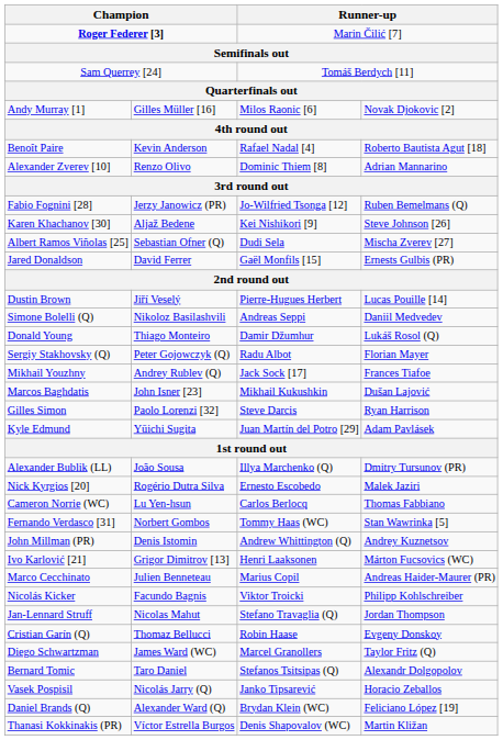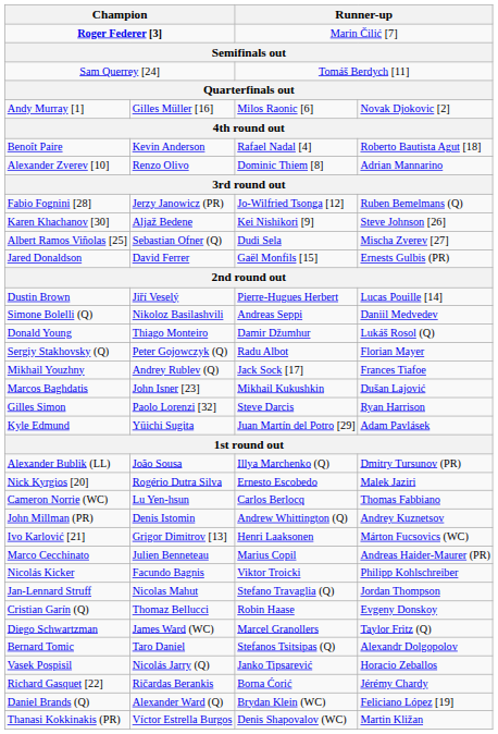 <table class="wikitable collapsible collapsed" style="font-size:90%">
 <tr style="font-size:110%">
 <th colspan="2"><strong>Champion</strong></th>
 <th colspan="2">Runner-up</th>
 </tr>
 <tr style="text-align:center;">
 <td colspan="2"> <strong><a href='#'>Roger Federer</a> [3]</strong></td>
 <td colspan="2"> <a href='#'>Marin Čilić</a> [7]</td>
 </tr>
 <tr style="font-size:110%">
 <th colspan="4">Semifinals out</th>
 </tr>
 <tr style="text-align:center;">
 <td colspan="2"> <a href='#'>Sam Querrey</a> [24]</td>
 <td colspan="2"> <a href='#'>Tomáš Berdych</a> [11]</td>
 </tr>
 <tr style="font-size:110%">
 <th colspan="4">Quarterfinals out</th>
 </tr>
 <tr>
 <td> <a href='#'>Andy Murray</a> [1]</td>
 <td> <a href='#'>Gilles Müller</a> [16]</td>
 <td> <a href='#'>Milos Raonic</a> [6]</td>
 <td> <a href='#'>Novak Djokovic</a> [2]</td>
 </tr>
 <tr style="font-size:110%">
 <th colspan="4">4th round out</th>
 </tr>
 <tr>
 <td> <a href='#'>Benoît Paire</a></td>
 <td> <a href='#'>Kevin Anderson</a></td>
 <td> <a href='#'>Rafael Nadal</a> [4]</td>
 <td> <a href='#'>Roberto Bautista Agut</a> [18]</td>
 </tr>
 <tr>
 <td> <a href='#'>Alexander Zverev</a> [10]</td>
 <td> <a href='#'>Renzo Olivo</a></td>
 <td> <a href='#'>Dominic Thiem</a> [8]</td>
 <td> <a href='#'>Adrian Mannarino</a></td>
 </tr>
 <tr style="font-size:110%">
 <th colspan="4">3rd round out</th>
 </tr>
 <tr>
 <td> <a href='#'>Fabio Fognini</a> [28]</td>
 <td> <a href='#'>Jerzy Janowicz</a> (PR)</td>
 <td> <a href='#'>Jo-Wilfried Tsonga</a> [12]</td>
 <td> <a href='#'>Ruben Bemelmans</a> (Q)</td>
 </tr>
 <tr>
 <td> <a href='#'>Karen Khachanov</a> [30]</td>
 <td> <a href='#'>Aljaž Bedene</a></td>
 <td> <a href='#'>Kei Nishikori</a> [9]</td>
 <td> <a href='#'>Steve Johnson</a> [26]</td>
 </tr>
 <tr>
 <td> <a href='#'>Albert Ramos Viñolas</a> [25]</td>
 <td> <a href='#'>Sebastian Ofner</a> (Q)</td>
 <td> <a href='#'>Dudi Sela</a></td>
 <td> <a href='#'>Mischa Zverev</a> [27]</td>
 </tr>
 <tr>
 <td> <a href='#'>Jared Donaldson</a></td>
 <td> <a href='#'>David Ferrer</a></td>
 <td> <a href='#'>Gaël Monfils</a> [15]</td>
 <td> <a href='#'>Ernests Gulbis</a> (PR)</td>
 </tr>
 <tr style="font-size:110%">
 <th colspan="4">2nd round out</th>
 </tr>
 <tr>
 <td> <a href='#'>Dustin Brown</a></td>
 <td> <a href='#'>Jiří Veselý</a></td>
 <td> <a href='#'>Pierre-Hugues Herbert</a></td>
 <td> <a href='#'>Lucas Pouille</a> [14]</td>
 </tr>
 <tr>
 <td> <a href='#'>Simone Bolelli</a> (Q)</td>
 <td> <a href='#'>Nikoloz Basilashvili</a></td>
 <td> <a href='#'>Andreas Seppi</a></td>
 <td> <a href='#'>Daniil Medvedev</a></td>
 </tr>
 <tr>
 <td> <a href='#'>Donald Young</a></td>
 <td> <a href='#'>Thiago Monteiro</a></td>
 <td> <a href='#'>Damir Džumhur</a></td>
 <td> <a href='#'>Lukáš Rosol</a> (Q)</td>
 </tr>
 <tr>
 <td> <a href='#'>Sergiy Stakhovsky</a> (Q)</td>
 <td> <a href='#'>Peter Gojowczyk</a> (Q)</td>
 <td> <a href='#'>Radu Albot</a></td>
 <td> <a href='#'>Florian Mayer</a></td>
 </tr>
 <tr>
 <td> <a href='#'>Mikhail Youzhny</a></td>
 <td> <a href='#'>Andrey Rublev</a> (Q)</td>
 <td> <a href='#'>Jack Sock</a> [17]</td>
 <td> <a href='#'>Frances Tiafoe</a></td>
 </tr>
 <tr>
 <td> <a href='#'>Marcos Baghdatis</a></td>
 <td> <a href='#'>John Isner</a> [23]</td>
 <td> <a href='#'>Mikhail Kukushkin</a></td>
 <td> <a href='#'>Dušan Lajović</a></td>
 </tr>
 <tr>
 <td> <a href='#'>Gilles Simon</a></td>
 <td> <a href='#'>Paolo Lorenzi</a> [32]</td>
 <td> <a href='#'>Steve Darcis</a></td>
 <td> <a href='#'>Ryan Harrison</a></td>
 </tr>
 <tr>
 <td> <a href='#'>Kyle Edmund</a></td>
 <td> <a href='#'>Yūichi Sugita</a></td>
 <td> <a href='#'>Juan Martín del Potro</a> [29]</td>
 <td> <a href='#'>Adam Pavlásek</a></td>
 </tr>
 <tr style="font-size:110%">
 <th colspan="4">1st round out</th>
 </tr>
 <tr>
 <td> <a href='#'>Alexander Bublik</a> (LL)</td>
 <td> <a href='#'>João Sousa</a></td>
 <td> <a href='#'>Illya Marchenko</a> (Q)</td>
 <td> <a href='#'>Dmitry Tursunov</a> (PR)</td>
 </tr>
 <tr>
 <td> <a href='#'>Nick Kyrgios</a> [20]</td>
 <td> <a href='#'>Rogério Dutra Silva</a></td>
 <td> <a href='#'>Ernesto Escobedo</a></td>
 <td> <a href='#'>Malek Jaziri</a></td>
 </tr>
 <tr>
 <td> <a href='#'>Cameron Norrie</a> (WC)</td>
 <td> <a href='#'>Lu Yen-hsun</a></td>
 <td> <a href='#'>Carlos Berlocq</a></td>
 <td> <a href='#'>Thomas Fabbiano</a></td>
 </tr>
 <tr>
-<td> <a href='#'>Fernando Verdasco</a> [31]</td>
-<td> <a href='#'>Norbert Gombos</a></td>
-<td> <a href='#'>Tommy Haas</a> (WC)</td>
-<td> <a href='#'>Stan Wawrinka</a> [5]</td>
-</tr>
-<tr>
 <td> <a href='#'>John Millman</a> (PR)</td>
 <td> <a href='#'>Denis Istomin</a></td>
 <td> <a href='#'>Andrew Whittington</a> (Q)</td>
 <td> <a href='#'>Andrey Kuznetsov</a></td>
 </tr>
 <tr>
 <td> <a href='#'>Ivo Karlović</a> [21]</td>
 <td> <a href='#'>Grigor Dimitrov</a> [13]</td>
 <td> <a href='#'>Henri Laaksonen</a></td>
 <td> <a href='#'>Márton Fucsovics</a> (WC)</td>
 </tr>
 <tr>
 <td> <a href='#'>Marco Cecchinato</a></td>
 <td> <a href='#'>Julien Benneteau</a></td>
 <td> <a href='#'>Marius Copil</a></td>
 <td> <a href='#'>Andreas Haider-Maurer</a> (PR)</td>
 </tr>
 <tr>
 <td> <a href='#'>Nicolás Kicker</a></td>
 <td> <a href='#'>Facundo Bagnis</a></td>
 <td> <a href='#'>Viktor Troicki</a></td>
 <td> <a href='#'>Philipp Kohlschreiber</a></td>
 </tr>
 <tr>
 <td> <a href='#'>Jan-Lennard Struff</a></td>
 <td> <a href='#'>Nicolas Mahut</a></td>
 <td> <a href='#'>Stefano Travaglia</a> (Q)</td>
 <td> <a href='#'>Jordan Thompson</a></td>
 </tr>
 <tr>
 <td> <a href='#'>Cristian Garín</a> (Q)</td>
 <td> <a href='#'>Thomaz Bellucci</a></td>
 <td> <a href='#'>Robin Haase</a></td>
 <td> <a href='#'>Evgeny Donskoy</a></td>
 </tr>
 <tr>
 <td> <a href='#'>Diego Schwartzman</a></td>
 <td> <a href='#'>James Ward</a> (WC)</td>
 <td> <a href='#'>Marcel Granollers</a></td>
 <td> <a href='#'>Taylor Fritz</a> (Q)</td>
 </tr>
 <tr>
 <td> <a href='#'>Bernard Tomic</a></td>
 <td> <a href='#'>Taro Daniel</a></td>
 <td> <a href='#'>Stefanos Tsitsipas</a> (Q)</td>
 <td> <a href='#'>Alexandr Dolgopolov</a></td>
 </tr>
 <tr>
 <td> <a href='#'>Vasek Pospisil</a></td>
 <td> <a href='#'>Nicolás Jarry</a> (Q)</td>
 <td> <a href='#'>Janko Tipsarević</a></td>
 <td> <a href='#'>Horacio Zeballos</a></td>
 </tr>
 <tr>
+<td> <a href='#'>Richard Gasquet</a> [22]</td>
+<td> <a href='#'>Ričardas Berankis</a></td>
+<td> <a href='#'>Borna Ćorić</a></td>
+<td> <a href='#'>Jérémy Chardy</a></td>
+</tr>
+<tr>
 <td> <a href='#'>Daniel Brands</a> (Q)</td>
 <td> <a href='#'>Alexander Ward</a> (Q)</td>
 <td> <a href='#'>Brydan Klein</a> (WC)</td>
 <td> <a href='#'>Feliciano López</a> [19]</td>
 </tr>
 <tr>
 <td> <a href='#'>Thanasi Kokkinakis</a> (PR)</td>
 <td> <a href='#'>Víctor Estrella Burgos</a></td>
 <td> <a href='#'>Denis Shapovalov</a> (WC)</td>
 <td> <a href='#'>Martin Kližan</a></td>
 </tr>
 </table>
